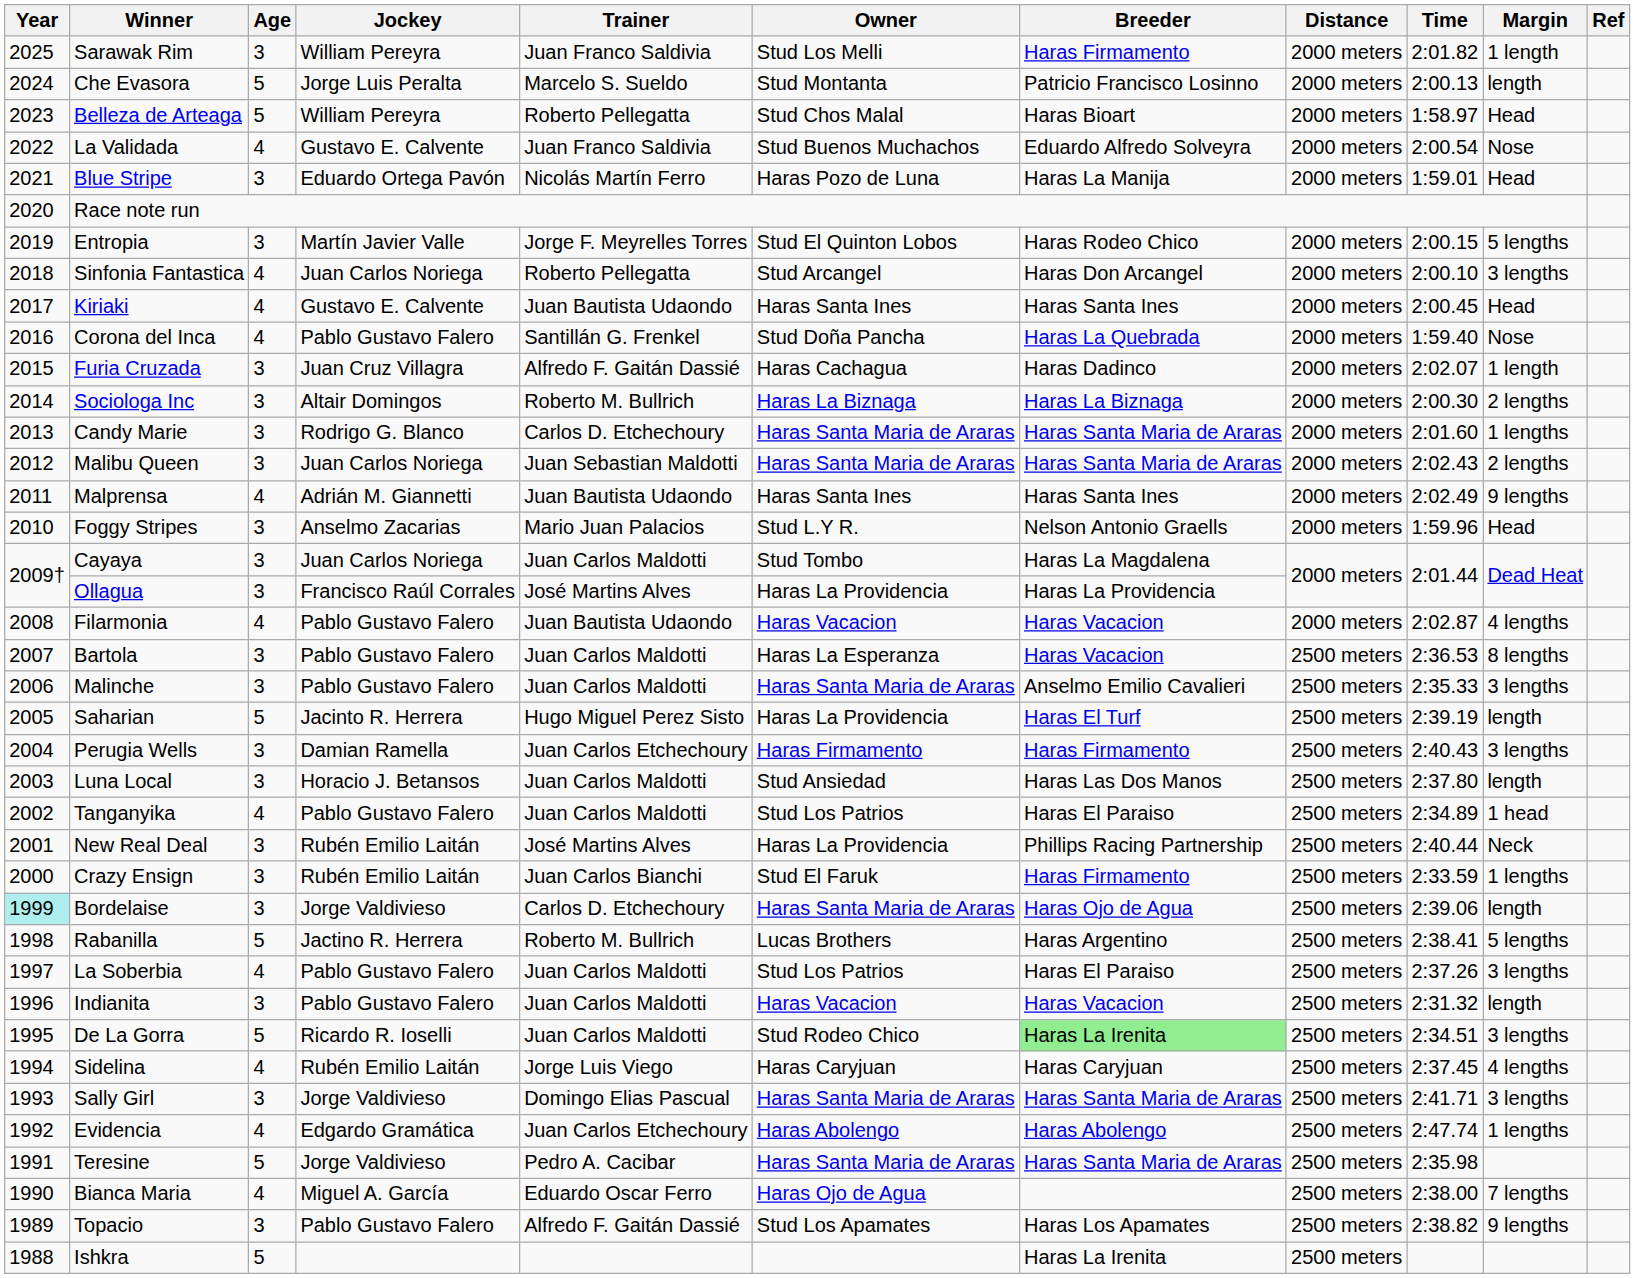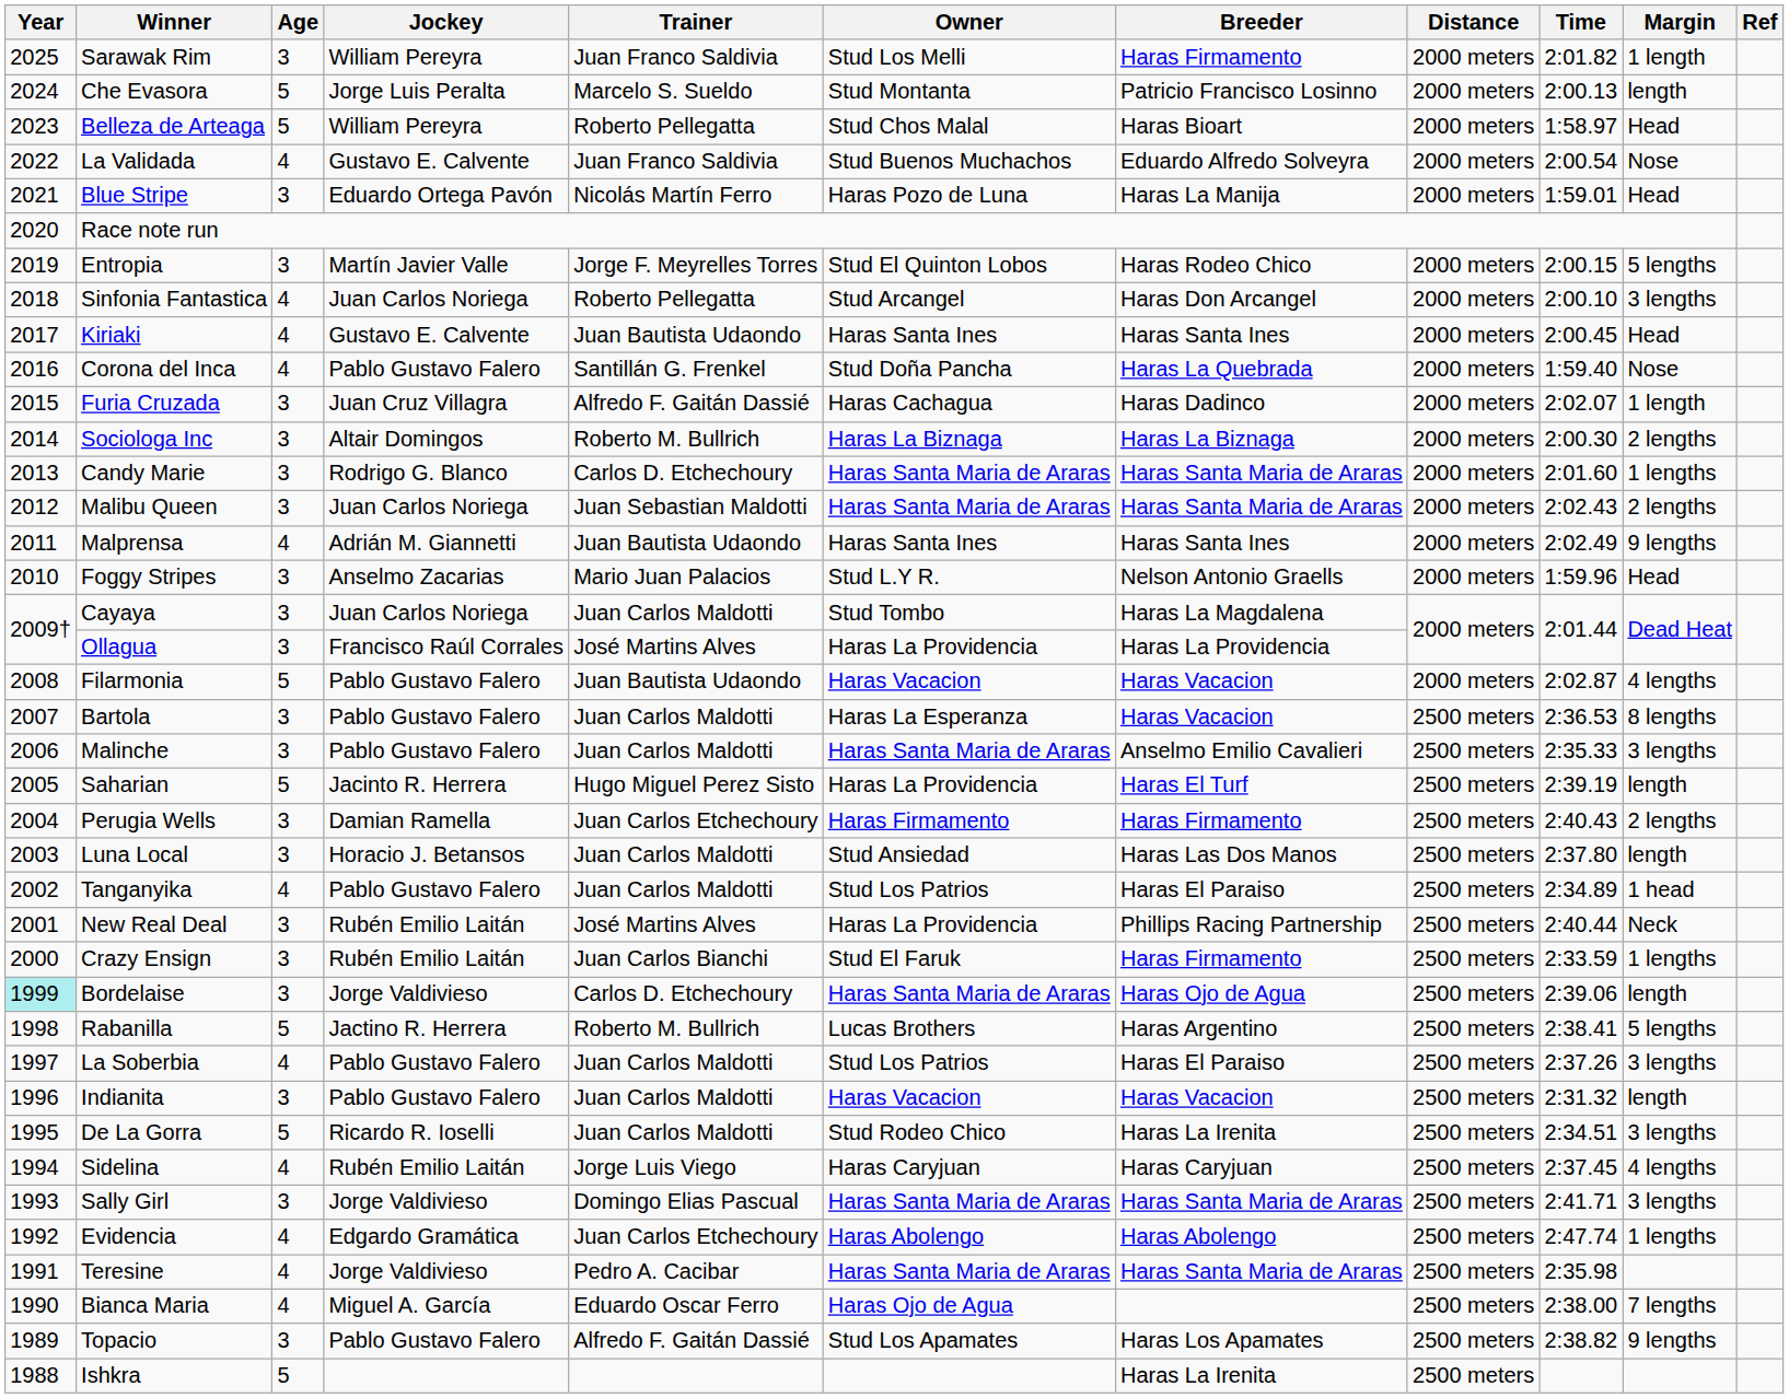 <table class="wikitable sortable">
 <tr>
 <th>Year</th>
 <th>Winner</th>
 <th>Age</th>
 <th>Jockey</th>
 <th>Trainer</th>
 <th>Owner</th>
 <th>Breeder</th>
 <th>Distance</th>
 <th>Time</th>
 <th>Margin</th>
 <th>Ref</th>
 </tr>
 <tr>
 <td>2025</td>
 <td>Sarawak Rim</td>
 <td>3</td>
 <td>William Pereyra</td>
 <td>Juan Franco Saldivia</td>
 <td>Stud Los Melli</td>
 <td><a href='#'>Haras Firmamento</a></td>
 <td>2000 meters</td>
 <td>2:01.82</td>
 <td>1 length</td>
 <td></td>
 </tr>
 <tr>
 <td>2024</td>
 <td>Che Evasora</td>
 <td>5</td>
 <td>Jorge Luis Peralta</td>
 <td>Marcelo S. Sueldo</td>
 <td>Stud Montanta</td>
 <td>Patricio Francisco Losinno</td>
 <td>2000 meters</td>
 <td>2:00.13</td>
 <td> length</td>
 <td></td>
 </tr>
 <tr>
 <td>2023</td>
 <td><a href='#'>Belleza de Arteaga</a></td>
 <td>5</td>
 <td>William Pereyra</td>
 <td>Roberto Pellegatta</td>
 <td>Stud Chos Malal</td>
 <td>Haras Bioart</td>
 <td>2000 meters</td>
 <td>1:58.97</td>
 <td>Head</td>
 <td></td>
 </tr>
 <tr>
 <td>2022</td>
 <td>La Validada</td>
 <td>4</td>
 <td>Gustavo E. Calvente</td>
 <td>Juan Franco Saldivia</td>
 <td>Stud Buenos Muchachos</td>
 <td>Eduardo Alfredo Solveyra</td>
 <td>2000 meters</td>
 <td>2:00.54</td>
 <td>Nose</td>
 <td></td>
 </tr>
 <tr>
 <td>2021</td>
 <td><a href='#'>Blue Stripe</a></td>
 <td>3</td>
 <td>Eduardo Ortega Pavón</td>
 <td>Nicolás Martín Ferro</td>
 <td>Haras Pozo de Luna</td>
 <td>Haras La Manija</td>
 <td>2000 meters</td>
 <td>1:59.01</td>
 <td>Head</td>
 <td></td>
 </tr>
 <tr>
 <td>2020</td>
 <td colspan="9">Race note run</td>
 <td></td>
 </tr>
 <tr>
 <td>2019</td>
 <td>Entropia</td>
 <td>3</td>
 <td>Martín Javier Valle</td>
 <td>Jorge F. Meyrelles Torres</td>
 <td>Stud El Quinton Lobos</td>
 <td>Haras Rodeo Chico</td>
 <td>2000 meters</td>
 <td>2:00.15</td>
 <td>5 lengths</td>
 <td></td>
 </tr>
 <tr>
 <td>2018</td>
 <td>Sinfonia Fantastica</td>
 <td>4</td>
 <td>Juan Carlos Noriega</td>
 <td>Roberto Pellegatta</td>
 <td>Stud Arcangel</td>
 <td>Haras Don Arcangel</td>
 <td>2000 meters</td>
 <td>2:00.10</td>
 <td>3 lengths</td>
 <td></td>
 </tr>
 <tr>
 <td>2017</td>
 <td><a href='#'>Kiriaki</a></td>
 <td>4</td>
 <td>Gustavo E. Calvente</td>
 <td>Juan Bautista Udaondo</td>
 <td>Haras Santa Ines</td>
 <td>Haras Santa Ines</td>
 <td>2000 meters</td>
 <td>2:00.45</td>
 <td>Head</td>
 <td></td>
 </tr>
 <tr>
 <td>2016</td>
 <td>Corona del Inca</td>
 <td>4</td>
 <td>Pablo Gustavo Falero</td>
 <td>Santillán G. Frenkel</td>
 <td>Stud Doña Pancha</td>
 <td><a href='#'>Haras La Quebrada</a></td>
 <td>2000 meters</td>
 <td>1:59.40</td>
 <td>Nose</td>
 <td></td>
 </tr>
 <tr>
 <td>2015</td>
 <td><a href='#'>Furia Cruzada</a></td>
 <td>3</td>
 <td>Juan Cruz Villagra</td>
 <td>Alfredo F. Gaitán Dassié</td>
 <td>Haras Cachagua</td>
 <td>Haras Dadinco</td>
 <td>2000 meters</td>
 <td>2:02.07</td>
 <td>1 length</td>
 <td></td>
 </tr>
 <tr>
 <td>2014</td>
 <td><a href='#'>Sociologa Inc</a></td>
 <td>3</td>
 <td>Altair Domingos</td>
 <td>Roberto M. Bullrich</td>
 <td><a href='#'>Haras La Biznaga</a></td>
 <td><a href='#'>Haras La Biznaga</a></td>
 <td>2000 meters</td>
 <td>2:00.30</td>
 <td>2 lengths</td>
 <td></td>
 </tr>
 <tr>
 <td>2013</td>
 <td>Candy Marie</td>
 <td>3</td>
 <td>Rodrigo G. Blanco</td>
 <td>Carlos D. Etchechoury</td>
 <td><a href='#'>Haras Santa Maria de Araras</a></td>
 <td><a href='#'>Haras Santa Maria de Araras</a></td>
 <td>2000 meters</td>
 <td>2:01.60</td>
 <td>1 lengths</td>
 <td></td>
 </tr>
 <tr>
 <td>2012</td>
 <td>Malibu Queen</td>
 <td>3</td>
 <td>Juan Carlos Noriega</td>
 <td>Juan Sebastian Maldotti</td>
 <td><a href='#'>Haras Santa Maria de Araras</a></td>
 <td><a href='#'>Haras Santa Maria de Araras</a></td>
 <td>2000 meters</td>
 <td>2:02.43</td>
 <td>2 lengths</td>
 <td></td>
 </tr>
 <tr>
 <td>2011</td>
 <td>Malprensa</td>
 <td>4</td>
 <td>Adrián M. Giannetti</td>
 <td>Juan Bautista Udaondo</td>
 <td>Haras Santa Ines</td>
 <td>Haras Santa Ines</td>
 <td>2000 meters</td>
 <td>2:02.49</td>
 <td>9 lengths</td>
 <td></td>
 </tr>
 <tr>
 <td>2010</td>
 <td>Foggy Stripes</td>
 <td>3</td>
 <td>Anselmo Zacarias</td>
 <td>Mario Juan Palacios</td>
 <td>Stud L.Y R.</td>
 <td>Nelson Antonio Graells</td>
 <td>2000 meters</td>
 <td>1:59.96</td>
 <td>Head</td>
 <td></td>
 </tr>
 <tr>
 <td rowspan="2">2009†</td>
 <td>Cayaya</td>
 <td>3</td>
 <td>Juan Carlos Noriega</td>
 <td>Juan Carlos Maldotti</td>
 <td>Stud Tombo</td>
 <td>Haras La Magdalena</td>
 <td rowspan="2">2000 meters</td>
 <td rowspan="2">2:01.44</td>
 <td rowspan="2"><a href='#'>Dead Heat</a></td>
 <td rowspan="2"></td>
 </tr>
 <tr>
 <td><a href='#'>Ollagua</a></td>
 <td>3</td>
 <td>Francisco Raúl Corrales</td>
 <td>José Martins Alves</td>
 <td>Haras La Providencia</td>
 <td>Haras La Providencia</td>
 </tr>
 <tr>
 <td>2008</td>
 <td>Filarmonia</td>
-<td>4</td>
+<td>5</td>
 <td>Pablo Gustavo Falero</td>
 <td>Juan Bautista Udaondo</td>
 <td><a href='#'>Haras Vacacion</a></td>
 <td><a href='#'>Haras Vacacion</a></td>
 <td>2000 meters</td>
 <td>2:02.87</td>
 <td>4 lengths</td>
 <td></td>
 </tr>
 <tr>
 <td>2007</td>
 <td>Bartola</td>
 <td>3</td>
 <td>Pablo Gustavo Falero</td>
 <td>Juan Carlos Maldotti</td>
 <td>Haras La Esperanza</td>
 <td><a href='#'>Haras Vacacion</a></td>
 <td>2500 meters</td>
 <td>2:36.53</td>
 <td>8 lengths</td>
 <td></td>
 </tr>
 <tr>
 <td>2006</td>
 <td>Malinche</td>
 <td>3</td>
 <td>Pablo Gustavo Falero</td>
 <td>Juan Carlos Maldotti</td>
 <td><a href='#'>Haras Santa Maria de Araras</a></td>
 <td>Anselmo Emilio Cavalieri</td>
 <td>2500 meters</td>
 <td>2:35.33</td>
 <td>3 lengths</td>
 <td></td>
 </tr>
 <tr>
 <td>2005</td>
 <td>Saharian</td>
 <td>5</td>
 <td>Jacinto R. Herrera</td>
 <td>Hugo Miguel Perez Sisto</td>
 <td>Haras La Providencia</td>
 <td><a href='#'>Haras El Turf</a></td>
 <td>2500 meters</td>
 <td>2:39.19</td>
 <td> length</td>
 <td></td>
 </tr>
 <tr>
 <td>2004</td>
 <td>Perugia Wells</td>
 <td>3</td>
 <td>Damian Ramella</td>
 <td>Juan Carlos Etchechoury</td>
 <td><a href='#'>Haras Firmamento</a></td>
 <td><a href='#'>Haras Firmamento</a></td>
 <td>2500 meters</td>
 <td>2:40.43</td>
-<td>3 lengths</td>
+<td>2 lengths</td>
 <td></td>
 </tr>
 <tr>
 <td>2003</td>
 <td>Luna Local</td>
 <td>3</td>
 <td>Horacio J. Betansos</td>
 <td>Juan Carlos Maldotti</td>
 <td>Stud Ansiedad</td>
 <td>Haras Las Dos Manos</td>
 <td>2500 meters</td>
 <td>2:37.80</td>
 <td> length</td>
 <td></td>
 </tr>
 <tr>
 <td>2002</td>
 <td>Tanganyika</td>
 <td>4</td>
 <td>Pablo Gustavo Falero</td>
 <td>Juan Carlos Maldotti</td>
 <td>Stud Los Patrios</td>
 <td>Haras El Paraiso</td>
 <td>2500 meters</td>
 <td>2:34.89</td>
 <td>1 head</td>
 <td></td>
 </tr>
 <tr>
 <td>2001</td>
 <td>New Real Deal</td>
 <td>3</td>
 <td>Rubén Emilio Laitán</td>
 <td>José Martins Alves</td>
 <td>Haras La Providencia</td>
 <td>Phillips Racing Partnership</td>
 <td>2500 meters</td>
 <td>2:40.44</td>
 <td>Neck</td>
 <td></td>
 </tr>
 <tr>
 <td>2000</td>
 <td>Crazy Ensign</td>
 <td>3</td>
 <td>Rubén Emilio Laitán</td>
 <td>Juan Carlos Bianchi</td>
 <td>Stud El Faruk</td>
 <td><a href='#'>Haras Firmamento</a></td>
 <td>2500 meters</td>
 <td>2:33.59</td>
 <td>1 lengths</td>
 <td></td>
 </tr>
 <tr>
 <td style="background: paleturquoise;">1999</td>
 <td>Bordelaise</td>
 <td>3</td>
 <td>Jorge Valdivieso</td>
 <td>Carlos D. Etchechoury</td>
 <td><a href='#'>Haras Santa Maria de Araras</a></td>
 <td><a href='#'>Haras Ojo de Agua</a></td>
 <td>2500 meters</td>
 <td>2:39.06</td>
 <td> length</td>
 <td></td>
 </tr>
 <tr>
 <td>1998</td>
 <td>Rabanilla</td>
 <td>5</td>
 <td>Jactino R. Herrera</td>
 <td>Roberto M. Bullrich</td>
 <td>Lucas Brothers</td>
 <td>Haras Argentino</td>
 <td>2500 meters</td>
 <td>2:38.41</td>
 <td>5 lengths</td>
 <td></td>
 </tr>
 <tr>
 <td>1997</td>
 <td>La Soberbia</td>
 <td>4</td>
 <td>Pablo Gustavo Falero</td>
 <td>Juan Carlos Maldotti</td>
 <td>Stud Los Patrios</td>
 <td>Haras El Paraiso</td>
 <td>2500 meters</td>
 <td>2:37.26</td>
 <td>3 lengths</td>
 <td></td>
 </tr>
 <tr>
 <td>1996</td>
 <td>Indianita</td>
 <td>3</td>
 <td>Pablo Gustavo Falero</td>
 <td>Juan Carlos Maldotti</td>
 <td><a href='#'>Haras Vacacion</a></td>
 <td><a href='#'>Haras Vacacion</a></td>
 <td>2500 meters</td>
 <td>2:31.32</td>
 <td> length</td>
 <td></td>
 </tr>
 <tr>
 <td>1995</td>
 <td>De La Gorra</td>
 <td>5</td>
 <td>Ricardo R. Ioselli</td>
 <td>Juan Carlos Maldotti</td>
 <td>Stud Rodeo Chico</td>
-<td style="background: lightgreen;">Haras La Irenita</td>
+<td>Haras La Irenita</td>
 <td>2500 meters</td>
 <td>2:34.51</td>
 <td>3 lengths</td>
 <td></td>
 </tr>
 <tr>
 <td>1994</td>
 <td>Sidelina</td>
 <td>4</td>
 <td>Rubén Emilio Laitán</td>
 <td>Jorge Luis Viego</td>
 <td>Haras Caryjuan</td>
 <td>Haras Caryjuan</td>
 <td>2500 meters</td>
 <td>2:37.45</td>
 <td>4 lengths</td>
 <td></td>
 </tr>
 <tr>
 <td>1993</td>
 <td>Sally Girl</td>
 <td>3</td>
 <td>Jorge Valdivieso</td>
 <td>Domingo Elias Pascual</td>
 <td><a href='#'>Haras Santa Maria de Araras</a></td>
 <td><a href='#'>Haras Santa Maria de Araras</a></td>
 <td>2500 meters</td>
 <td>2:41.71</td>
 <td>3 lengths</td>
 <td></td>
 </tr>
 <tr>
 <td>1992</td>
 <td>Evidencia</td>
 <td>4</td>
 <td>Edgardo Gramática</td>
 <td>Juan Carlos Etchechoury</td>
 <td><a href='#'>Haras Abolengo</a></td>
 <td><a href='#'>Haras Abolengo</a></td>
 <td>2500 meters</td>
 <td>2:47.74</td>
 <td>1 lengths</td>
 <td></td>
 </tr>
 <tr>
 <td>1991</td>
 <td>Teresine</td>
-<td>5</td>
+<td>4</td>
 <td>Jorge Valdivieso</td>
 <td>Pedro A. Cacibar</td>
 <td><a href='#'>Haras Santa Maria de Araras</a></td>
 <td><a href='#'>Haras Santa Maria de Araras</a></td>
 <td>2500 meters</td>
 <td>2:35.98</td>
 <td></td>
 <td></td>
 </tr>
 <tr>
 <td>1990</td>
 <td>Bianca Maria</td>
 <td>4</td>
 <td>Miguel A. García</td>
 <td>Eduardo Oscar Ferro</td>
 <td><a href='#'>Haras Ojo de Agua</a></td>
 <td></td>
 <td>2500 meters</td>
 <td>2:38.00</td>
 <td>7 lengths</td>
 <td></td>
 </tr>
 <tr>
 <td>1989</td>
 <td>Topacio</td>
 <td>3</td>
 <td>Pablo Gustavo Falero</td>
 <td>Alfredo F. Gaitán Dassié</td>
 <td>Stud Los Apamates</td>
 <td>Haras Los Apamates</td>
 <td>2500 meters</td>
 <td>2:38.82</td>
 <td>9 lengths</td>
 <td></td>
 </tr>
 <tr>
 <td>1988</td>
 <td>Ishkra</td>
 <td>5</td>
 <td></td>
 <td></td>
 <td></td>
 <td>Haras La Irenita</td>
 <td>2500 meters</td>
 <td></td>
 <td></td>
 <td></td>
 </tr>
 </table>
